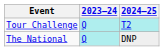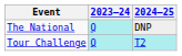 <table class="wikitable" border="1">
 <tr>
 <th>Event</th>
 <th><a href='#'>2023–24</a></th>
 <th><a href='#'>2024–25</a></th>
 </tr>
 <tr>
+<td><a href='#'>The National</a></td>
+<td style="background:#afeeee;"><a href='#'>Q</a></td>
+<td style="background:#EFEFEF;">DNP</td>
+</tr>
+<tr>
 <td><a href='#'>Tour Challenge</a></td>
 <td style="background:#afeeee;"><a href='#'>Q</a></td>
 <td style="background:#afeeee;"><a href='#'>T2</a></td>
 </tr>
-<tr>
-<td><a href='#'>The National</a></td>
-<td style="background:#afeeee;"><a href='#'>Q</a></td>
-<td style="background:#EFEFEF;">DNP</td>
-</tr>
 </table>
